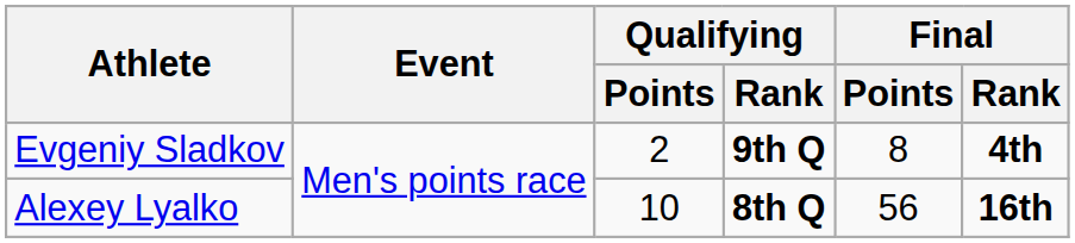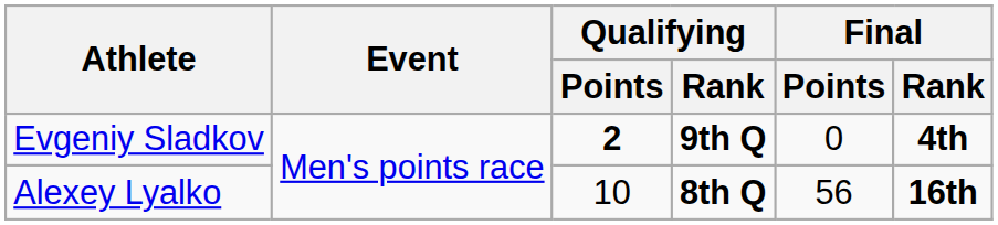 <table class=wikitable style="font-size:90%">
 <tr>
 <th rowspan=2>Athlete</th>
 <th rowspan=2>Event</th>
 <th colspan=2>Qualifying</th>
 <th colspan=2>Final</th>
 </tr>
 <tr>
 <th>Points</th>
 <th>Rank</th>
 <th>Points</th>
 <th>Rank</th>
 </tr>
 <tr>
 <td><a href='#'>Evgeniy Sladkov</a></td>
 <td rowspan=2><a href='#'>Men's points race</a></td>
-<td align=center>2</td>
+<td align=center><strong>2</strong></td>
 <td align=center><strong>9th Q</strong></td>
-<td align=center>8</td>
+<td align=center>0</td>
 <td align=center><strong>4th</strong></td>
 </tr>
 <tr>
 <td><a href='#'>Alexey Lyalko</a></td>
 <td align=center>10</td>
 <td align=center><strong>8th Q</strong></td>
 <td align=center>56</td>
 <td align=center><strong>16th</strong></td>
 </tr>
 </table>
